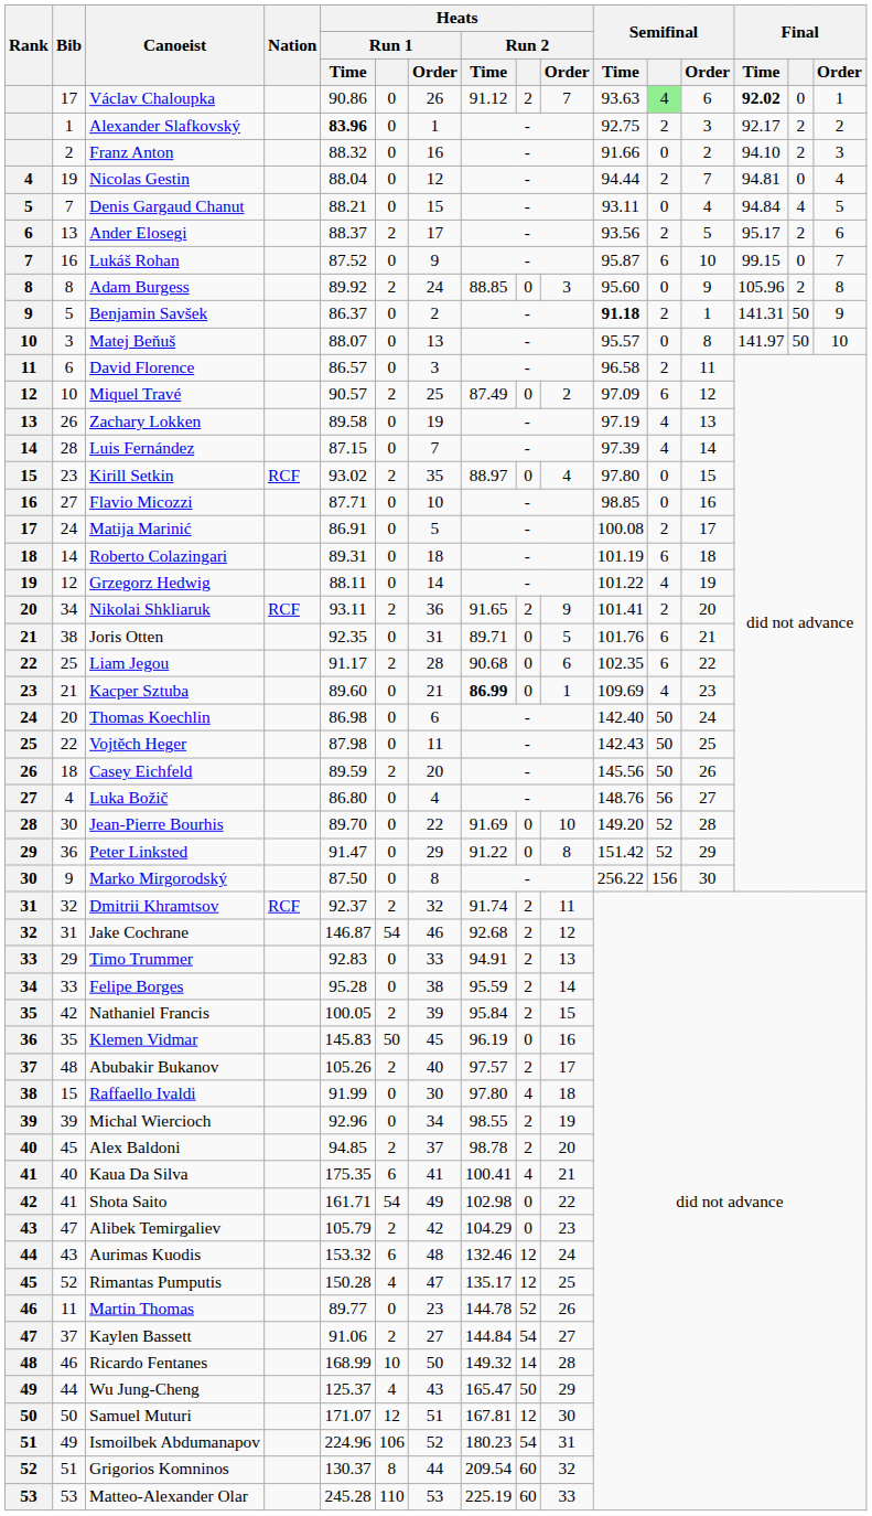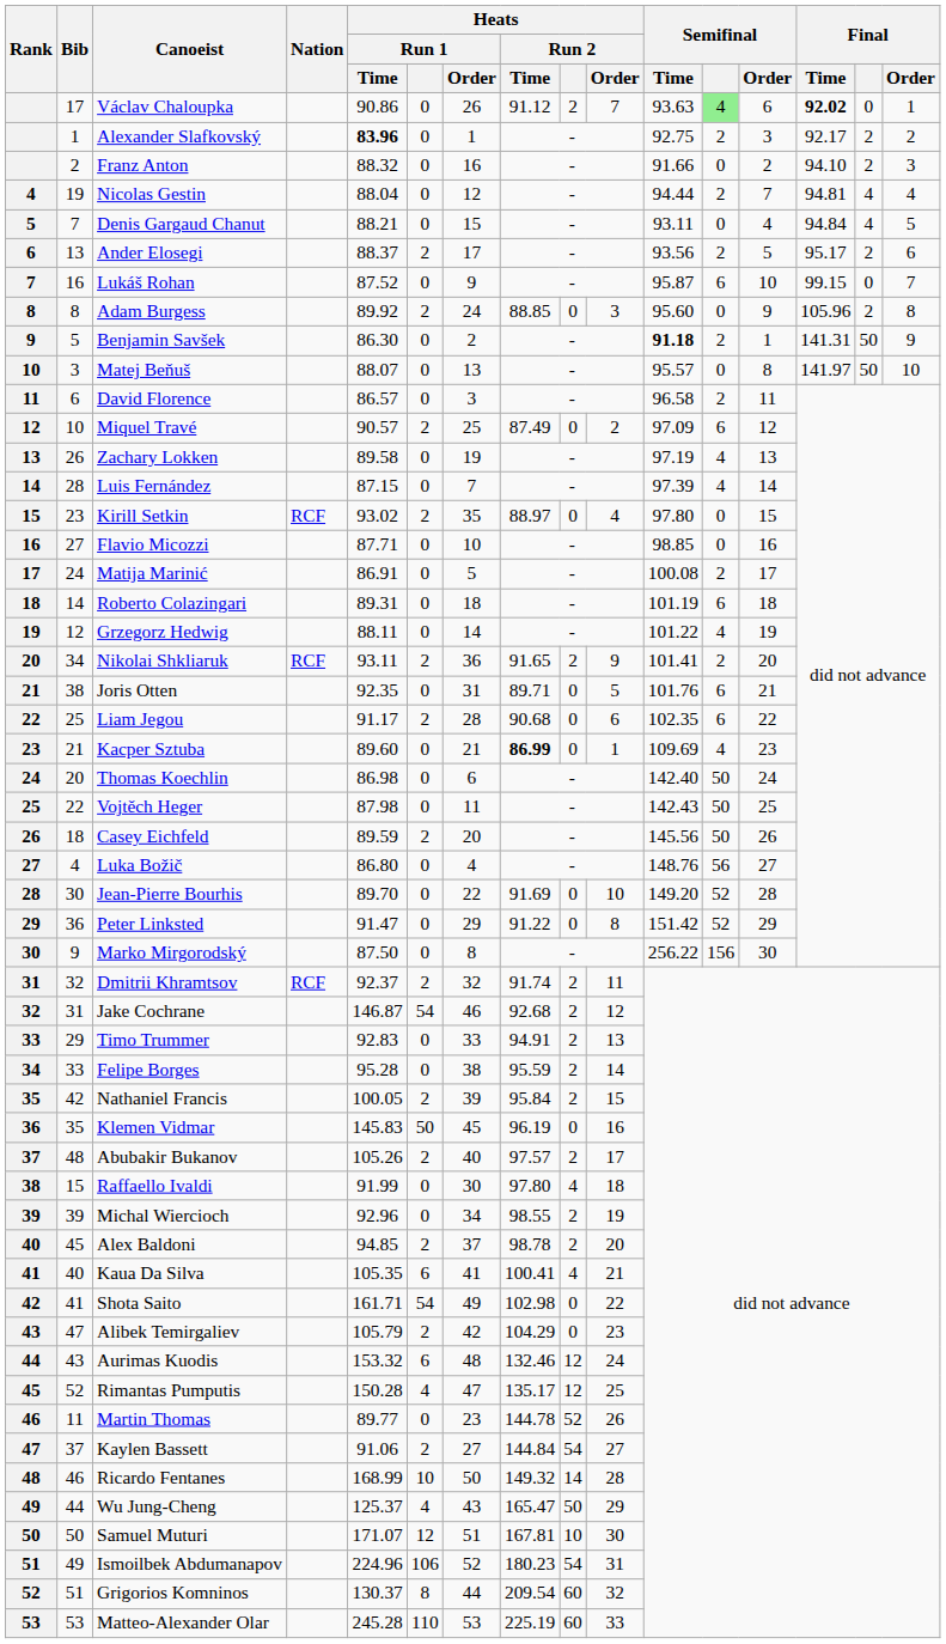 <table class="wikitable" style="text-align:center">
 <tr>
 <th rowspan=3>Rank</th>
 <th rowspan=3>Bib</th>
 <th rowspan=3>Canoeist</th>
 <th rowspan=3>Nation</th>
 <th colspan=6>Heats</th>
 <th colspan=3 rowspan=2>Semifinal</th>
 <th colspan=3 rowspan=2>Final</th>
 </tr>
 <tr>
 <th colspan=3>Run 1</th>
 <th colspan=3>Run 2</th>
 </tr>
 <tr>
 <th>Time</th>
 <th></th>
 <th>Order</th>
 <th>Time</th>
 <th></th>
 <th>Order</th>
 <th>Time</th>
 <th></th>
 <th>Order</th>
 <th>Time</th>
 <th></th>
 <th>Order</th>
 </tr>
 <tr>
 <th></th>
 <td>17</td>
 <td align=left><a href='#'>Václav Chaloupka</a></td>
 <td align=left></td>
 <td>90.86</td>
 <td>0</td>
 <td>26</td>
 <td>91.12</td>
 <td>2</td>
 <td>7</td>
 <td>93.63</td>
 <td style="background: lightgreen;">4</td>
 <td>6</td>
 <td><strong>92.02</strong></td>
 <td>0</td>
 <td>1</td>
 </tr>
 <tr>
 <th></th>
 <td>1</td>
 <td align=left><a href='#'>Alexander Slafkovský</a></td>
 <td align=left></td>
 <td><strong>83.96</strong></td>
 <td>0</td>
 <td>1</td>
 <td colspan=3>-</td>
 <td>92.75</td>
 <td>2</td>
 <td>3</td>
 <td>92.17</td>
 <td>2</td>
 <td>2</td>
 </tr>
 <tr>
 <th></th>
 <td>2</td>
 <td align=left><a href='#'>Franz Anton</a></td>
 <td align=left></td>
 <td>88.32</td>
 <td>0</td>
 <td>16</td>
 <td colspan=3>-</td>
 <td>91.66</td>
 <td>0</td>
 <td>2</td>
 <td>94.10</td>
 <td>2</td>
 <td>3</td>
 </tr>
 <tr>
 <th>4</th>
 <td>19</td>
 <td align=left><a href='#'>Nicolas Gestin</a></td>
 <td align=left></td>
 <td>88.04</td>
 <td>0</td>
 <td>12</td>
 <td colspan=3>-</td>
 <td>94.44</td>
 <td>2</td>
 <td>7</td>
 <td>94.81</td>
-<td>0</td>
+<td>4</td>
 <td>4</td>
 </tr>
 <tr>
 <th>5</th>
 <td>7</td>
 <td align=left><a href='#'>Denis Gargaud Chanut</a></td>
 <td align=left></td>
 <td>88.21</td>
 <td>0</td>
 <td>15</td>
 <td colspan=3>-</td>
 <td>93.11</td>
 <td>0</td>
 <td>4</td>
 <td>94.84</td>
 <td>4</td>
 <td>5</td>
 </tr>
 <tr>
 <th>6</th>
 <td>13</td>
 <td align=left><a href='#'>Ander Elosegi</a></td>
 <td align=left></td>
 <td>88.37</td>
 <td>2</td>
 <td>17</td>
 <td colspan=3>-</td>
 <td>93.56</td>
 <td>2</td>
 <td>5</td>
 <td>95.17</td>
 <td>2</td>
 <td>6</td>
 </tr>
 <tr>
 <th>7</th>
 <td>16</td>
 <td align=left><a href='#'>Lukáš Rohan</a></td>
 <td align=left></td>
 <td>87.52</td>
 <td>0</td>
 <td>9</td>
 <td colspan=3>-</td>
 <td>95.87</td>
 <td>6</td>
 <td>10</td>
 <td>99.15</td>
 <td>0</td>
 <td>7</td>
 </tr>
 <tr>
 <th>8</th>
 <td>8</td>
 <td align=left><a href='#'>Adam Burgess</a></td>
 <td align=left></td>
 <td>89.92</td>
 <td>2</td>
 <td>24</td>
 <td>88.85</td>
 <td>0</td>
 <td>3</td>
 <td>95.60</td>
 <td>0</td>
 <td>9</td>
 <td>105.96</td>
 <td>2</td>
 <td>8</td>
 </tr>
 <tr>
 <th>9</th>
 <td>5</td>
 <td align=left><a href='#'>Benjamin Savšek</a></td>
 <td align=left></td>
-<td>86.37</td>
+<td>86.30</td>
 <td>0</td>
 <td>2</td>
 <td colspan=3>-</td>
 <td><strong>91.18</strong></td>
 <td>2</td>
 <td>1</td>
 <td>141.31</td>
 <td>50</td>
 <td>9</td>
 </tr>
 <tr>
 <th>10</th>
 <td>3</td>
 <td align=left><a href='#'>Matej Beňuš</a></td>
 <td align=left></td>
 <td>88.07</td>
 <td>0</td>
 <td>13</td>
 <td colspan=3>-</td>
 <td>95.57</td>
 <td>0</td>
 <td>8</td>
 <td>141.97</td>
 <td>50</td>
 <td>10</td>
 </tr>
 <tr>
 <th>11</th>
 <td>6</td>
 <td align=left><a href='#'>David Florence</a></td>
 <td align=left></td>
 <td>86.57</td>
 <td>0</td>
 <td>3</td>
 <td colspan=3>-</td>
 <td>96.58</td>
 <td>2</td>
 <td>11</td>
 <td colspan=6 rowspan=20>did not advance</td>
 </tr>
 <tr>
 <th>12</th>
 <td>10</td>
 <td align=left><a href='#'>Miquel Travé</a></td>
 <td align=left></td>
 <td>90.57</td>
 <td>2</td>
 <td>25</td>
 <td>87.49</td>
 <td>0</td>
 <td>2</td>
 <td>97.09</td>
 <td>6</td>
 <td>12</td>
 </tr>
 <tr>
 <th>13</th>
 <td>26</td>
 <td align=left><a href='#'>Zachary Lokken</a></td>
 <td align=left></td>
 <td>89.58</td>
 <td>0</td>
 <td>19</td>
 <td colspan=3>-</td>
 <td>97.19</td>
 <td>4</td>
 <td>13</td>
 </tr>
 <tr>
 <th>14</th>
 <td>28</td>
 <td align=left><a href='#'>Luis Fernández</a></td>
 <td align=left></td>
 <td>87.15</td>
 <td>0</td>
 <td>7</td>
 <td colspan=3>-</td>
 <td>97.39</td>
 <td>4</td>
 <td>14</td>
 </tr>
 <tr>
 <th>15</th>
 <td>23</td>
 <td align=left><a href='#'>Kirill Setkin</a></td>
 <td align=left> <a href='#'>RCF</a></td>
 <td>93.02</td>
 <td>2</td>
 <td>35</td>
 <td>88.97</td>
 <td>0</td>
 <td>4</td>
 <td>97.80</td>
 <td>0</td>
 <td>15</td>
 </tr>
 <tr>
 <th>16</th>
 <td>27</td>
 <td align=left><a href='#'>Flavio Micozzi</a></td>
 <td align=left></td>
 <td>87.71</td>
 <td>0</td>
 <td>10</td>
 <td colspan=3>-</td>
 <td>98.85</td>
 <td>0</td>
 <td>16</td>
 </tr>
 <tr>
 <th>17</th>
 <td>24</td>
 <td align=left><a href='#'>Matija Marinić</a></td>
 <td align=left></td>
 <td>86.91</td>
 <td>0</td>
 <td>5</td>
 <td colspan=3>-</td>
 <td>100.08</td>
 <td>2</td>
 <td>17</td>
 </tr>
 <tr>
 <th>18</th>
 <td>14</td>
 <td align=left><a href='#'>Roberto Colazingari</a></td>
 <td align=left></td>
 <td>89.31</td>
 <td>0</td>
 <td>18</td>
 <td colspan=3>-</td>
 <td>101.19</td>
 <td>6</td>
 <td>18</td>
 </tr>
 <tr>
 <th>19</th>
 <td>12</td>
 <td align=left><a href='#'>Grzegorz Hedwig</a></td>
 <td align=left></td>
 <td>88.11</td>
 <td>0</td>
 <td>14</td>
 <td colspan=3>-</td>
 <td>101.22</td>
 <td>4</td>
 <td>19</td>
 </tr>
 <tr>
 <th>20</th>
 <td>34</td>
 <td align=left><a href='#'>Nikolai Shkliaruk</a></td>
 <td align=left> <a href='#'>RCF</a></td>
 <td>93.11</td>
 <td>2</td>
 <td>36</td>
 <td>91.65</td>
 <td>2</td>
 <td>9</td>
 <td>101.41</td>
 <td>2</td>
 <td>20</td>
 </tr>
 <tr>
 <th>21</th>
 <td>38</td>
 <td align=left>Joris Otten</td>
 <td align=left></td>
 <td>92.35</td>
 <td>0</td>
 <td>31</td>
 <td>89.71</td>
 <td>0</td>
 <td>5</td>
 <td>101.76</td>
 <td>6</td>
 <td>21</td>
 </tr>
 <tr>
 <th>22</th>
 <td>25</td>
 <td align=left><a href='#'>Liam Jegou</a></td>
 <td align=left></td>
 <td>91.17</td>
 <td>2</td>
 <td>28</td>
 <td>90.68</td>
 <td>0</td>
 <td>6</td>
 <td>102.35</td>
 <td>6</td>
 <td>22</td>
 </tr>
 <tr>
 <th>23</th>
 <td>21</td>
 <td align=left><a href='#'>Kacper Sztuba</a></td>
 <td align=left></td>
 <td>89.60</td>
 <td>0</td>
 <td>21</td>
 <td><strong>86.99</strong></td>
 <td>0</td>
 <td>1</td>
 <td>109.69</td>
 <td>4</td>
 <td>23</td>
 </tr>
 <tr>
 <th>24</th>
 <td>20</td>
 <td align=left><a href='#'>Thomas Koechlin</a></td>
 <td align=left></td>
 <td>86.98</td>
 <td>0</td>
 <td>6</td>
 <td colspan=3>-</td>
 <td>142.40</td>
 <td>50</td>
 <td>24</td>
 </tr>
 <tr>
 <th>25</th>
 <td>22</td>
 <td align=left><a href='#'>Vojtěch Heger</a></td>
 <td align=left></td>
 <td>87.98</td>
 <td>0</td>
 <td>11</td>
 <td colspan=3>-</td>
 <td>142.43</td>
 <td>50</td>
 <td>25</td>
 </tr>
 <tr>
 <th>26</th>
 <td>18</td>
 <td align=left><a href='#'>Casey Eichfeld</a></td>
 <td align=left></td>
 <td>89.59</td>
 <td>2</td>
 <td>20</td>
 <td colspan=3>-</td>
 <td>145.56</td>
 <td>50</td>
 <td>26</td>
 </tr>
 <tr>
 <th>27</th>
 <td>4</td>
 <td align=left><a href='#'>Luka Božič</a></td>
 <td align=left></td>
 <td>86.80</td>
 <td>0</td>
 <td>4</td>
 <td colspan=3>-</td>
 <td>148.76</td>
 <td>56</td>
 <td>27</td>
 </tr>
 <tr>
 <th>28</th>
 <td>30</td>
 <td align=left><a href='#'>Jean-Pierre Bourhis</a></td>
 <td align=left></td>
 <td>89.70</td>
 <td>0</td>
 <td>22</td>
 <td>91.69</td>
 <td>0</td>
 <td>10</td>
 <td>149.20</td>
 <td>52</td>
 <td>28</td>
 </tr>
 <tr>
 <th>29</th>
 <td>36</td>
 <td align=left><a href='#'>Peter Linksted</a></td>
 <td align=left></td>
 <td>91.47</td>
 <td>0</td>
 <td>29</td>
 <td>91.22</td>
 <td>0</td>
 <td>8</td>
 <td>151.42</td>
 <td>52</td>
 <td>29</td>
 </tr>
 <tr>
 <th>30</th>
 <td>9</td>
 <td align=left><a href='#'>Marko Mirgorodský</a></td>
 <td align=left></td>
 <td>87.50</td>
 <td>0</td>
 <td>8</td>
 <td colspan=3>-</td>
 <td>256.22</td>
 <td>156</td>
 <td>30</td>
 </tr>
 <tr>
 <th>31</th>
 <td>32</td>
 <td align=left><a href='#'>Dmitrii Khramtsov</a></td>
 <td align=left> <a href='#'>RCF</a></td>
 <td>92.37</td>
 <td>2</td>
 <td>32</td>
 <td>91.74</td>
 <td>2</td>
 <td>11</td>
 <td colspan=6 rowspan=23>did not advance</td>
 </tr>
 <tr>
 <th>32</th>
 <td>31</td>
 <td align=left>Jake Cochrane</td>
 <td align=left></td>
 <td>146.87</td>
 <td>54</td>
 <td>46</td>
 <td>92.68</td>
 <td>2</td>
 <td>12</td>
 </tr>
 <tr>
 <th>33</th>
 <td>29</td>
 <td align=left><a href='#'>Timo Trummer</a></td>
 <td align=left></td>
 <td>92.83</td>
 <td>0</td>
 <td>33</td>
 <td>94.91</td>
 <td>2</td>
 <td>13</td>
 </tr>
 <tr>
 <th>34</th>
 <td>33</td>
 <td align=left><a href='#'>Felipe Borges</a></td>
 <td align=left></td>
 <td>95.28</td>
 <td>0</td>
 <td>38</td>
 <td>95.59</td>
 <td>2</td>
 <td>14</td>
 </tr>
 <tr>
 <th>35</th>
 <td>42</td>
 <td align=left>Nathaniel Francis</td>
 <td align=left></td>
 <td>100.05</td>
 <td>2</td>
 <td>39</td>
 <td>95.84</td>
 <td>2</td>
 <td>15</td>
 </tr>
 <tr>
 <th>36</th>
 <td>35</td>
 <td align=left><a href='#'>Klemen Vidmar</a></td>
 <td align=left></td>
 <td>145.83</td>
 <td>50</td>
 <td>45</td>
 <td>96.19</td>
 <td>0</td>
 <td>16</td>
 </tr>
 <tr>
 <th>37</th>
 <td>48</td>
 <td align=left>Abubakir Bukanov</td>
 <td align=left></td>
 <td>105.26</td>
 <td>2</td>
 <td>40</td>
 <td>97.57</td>
 <td>2</td>
 <td>17</td>
 </tr>
 <tr>
 <th>38</th>
 <td>15</td>
 <td align=left><a href='#'>Raffaello Ivaldi</a></td>
 <td align=left></td>
 <td>91.99</td>
 <td>0</td>
 <td>30</td>
 <td>97.80</td>
 <td>4</td>
 <td>18</td>
 </tr>
 <tr>
 <th>39</th>
 <td>39</td>
 <td align=left>Michal Wiercioch</td>
 <td align=left></td>
 <td>92.96</td>
 <td>0</td>
 <td>34</td>
 <td>98.55</td>
 <td>2</td>
 <td>19</td>
 </tr>
 <tr>
 <th>40</th>
 <td>45</td>
 <td align=left>Alex Baldoni</td>
 <td align=left></td>
 <td>94.85</td>
 <td>2</td>
 <td>37</td>
 <td>98.78</td>
 <td>2</td>
 <td>20</td>
 </tr>
 <tr>
 <th>41</th>
 <td>40</td>
 <td align=left>Kaua Da Silva</td>
 <td align=left></td>
-<td>175.35</td>
+<td>105.35</td>
 <td>6</td>
 <td>41</td>
 <td>100.41</td>
 <td>4</td>
 <td>21</td>
 </tr>
 <tr>
 <th>42</th>
 <td>41</td>
 <td align=left>Shota Saito</td>
 <td align=left></td>
 <td>161.71</td>
 <td>54</td>
 <td>49</td>
 <td>102.98</td>
 <td>0</td>
 <td>22</td>
 </tr>
 <tr>
 <th>43</th>
 <td>47</td>
 <td align=left>Alibek Temirgaliev</td>
 <td align=left></td>
 <td>105.79</td>
 <td>2</td>
 <td>42</td>
 <td>104.29</td>
 <td>0</td>
 <td>23</td>
 </tr>
 <tr>
 <th>44</th>
 <td>43</td>
 <td align=left>Aurimas Kuodis</td>
 <td align=left></td>
 <td>153.32</td>
 <td>6</td>
 <td>48</td>
 <td>132.46</td>
 <td>12</td>
 <td>24</td>
 </tr>
 <tr>
 <th>45</th>
 <td>52</td>
 <td align=left>Rimantas Pumputis</td>
 <td align=left></td>
 <td>150.28</td>
 <td>4</td>
 <td>47</td>
 <td>135.17</td>
 <td>12</td>
 <td>25</td>
 </tr>
 <tr>
 <th>46</th>
 <td>11</td>
 <td align=left><a href='#'>Martin Thomas</a></td>
 <td align=left></td>
 <td>89.77</td>
 <td>0</td>
 <td>23</td>
 <td>144.78</td>
 <td>52</td>
 <td>26</td>
 </tr>
 <tr>
 <th>47</th>
 <td>37</td>
 <td align=left>Kaylen Bassett</td>
 <td align=left></td>
 <td>91.06</td>
 <td>2</td>
 <td>27</td>
 <td>144.84</td>
 <td>54</td>
 <td>27</td>
 </tr>
 <tr>
 <th>48</th>
 <td>46</td>
 <td align=left>Ricardo Fentanes</td>
 <td align=left></td>
 <td>168.99</td>
 <td>10</td>
 <td>50</td>
 <td>149.32</td>
 <td>14</td>
 <td>28</td>
 </tr>
 <tr>
 <th>49</th>
 <td>44</td>
 <td align=left>Wu Jung-Cheng</td>
 <td align=left></td>
 <td>125.37</td>
 <td>4</td>
 <td>43</td>
 <td>165.47</td>
 <td>50</td>
 <td>29</td>
 </tr>
 <tr>
 <th>50</th>
 <td>50</td>
 <td align=left>Samuel Muturi</td>
 <td align=left></td>
 <td>171.07</td>
 <td>12</td>
 <td>51</td>
 <td>167.81</td>
-<td>12</td>
+<td>10</td>
 <td>30</td>
 </tr>
 <tr>
 <th>51</th>
 <td>49</td>
 <td align=left>Ismoilbek Abdumanapov</td>
 <td align=left></td>
 <td>224.96</td>
 <td>106</td>
 <td>52</td>
 <td>180.23</td>
 <td>54</td>
 <td>31</td>
 </tr>
 <tr>
 <th>52</th>
 <td>51</td>
 <td align=left>Grigorios Komninos</td>
 <td align=left></td>
 <td>130.37</td>
 <td>8</td>
 <td>44</td>
 <td>209.54</td>
 <td>60</td>
 <td>32</td>
 </tr>
 <tr>
 <th>53</th>
 <td>53</td>
 <td align=left>Matteo-Alexander Olar</td>
 <td align=left></td>
 <td>245.28</td>
 <td>110</td>
 <td>53</td>
 <td>225.19</td>
 <td>60</td>
 <td>33</td>
 </tr>
 </table>
